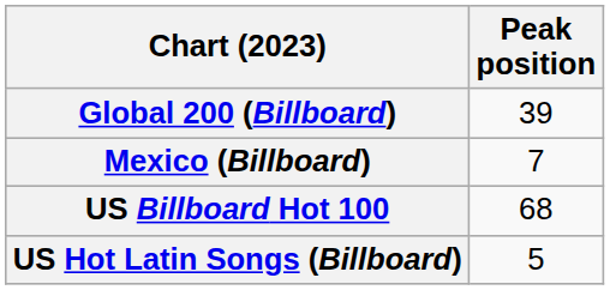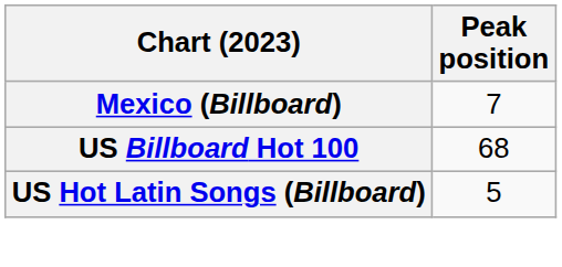 <table class="wikitable plainrowheaders sortable" style="text-align:center;">
 <tr>
 <th scope="col">Chart (2023)</th>
 <th scope="col">Peak<br>position</th>
-</tr>
-<tr>
-<th scope="row"><a href='#'>Global 200</a> (<em><a href='#'>Billboard</a></em>)</th>
-<td>39</td>
 </tr>
 <tr>
 <th scope="row"><a href='#'>Mexico</a> (<em>Billboard</em>)</th>
 <td>7</td>
 </tr>
 <tr>
 <th scope="row">US <a href='#'><em>Billboard</em> Hot 100</a></th>
 <td>68</td>
 </tr>
 <tr>
 <th scope="row">US <a href='#'>Hot Latin Songs</a> (<em>Billboard</em>)</th>
 <td>5</td>
 </tr>
 </table>
